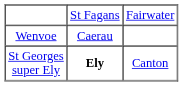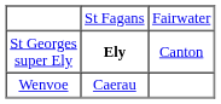 <table border=1 cellpadding=3 cellspacing=0 align=center style="text-align:center;">
 <tr>
 <td></td>
 <td><a href='#'>St Fagans</a></td>
 <td><a href='#'>Fairwater</a></td>
 </tr>
 <tr>
+<td><a href='#'>St Georges<br>super Ely</a></td>
+<td><strong>Ely</strong></td>
+<td><a href='#'>Canton</a></td>
+</tr>
+<tr>
 <td><a href='#'>Wenvoe</a></td>
 <td><a href='#'>Caerau</a></td>
 <td></td>
 </tr>
-<tr>
-<td><a href='#'>St Georges<br>super Ely</a></td>
-<td><strong>Ely</strong></td>
-<td><a href='#'>Canton</a></td>
-</tr>
 </table>
